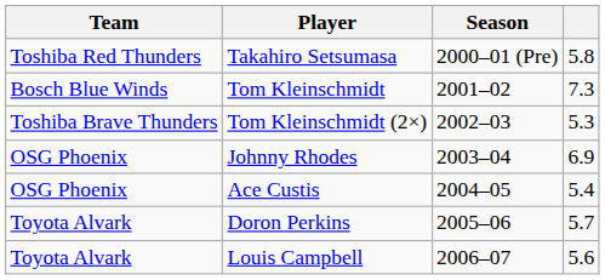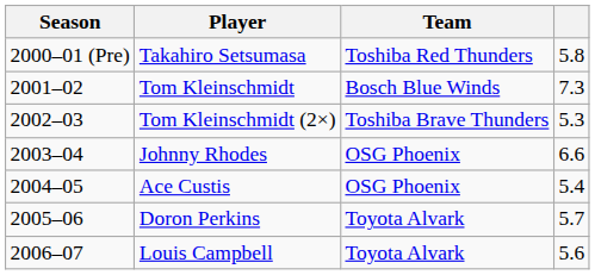 <table class="wikitable sortable">
 <tr>
+<th>Season</th>
+<th>Player</th>
 <th>Team</th>
-<th>Player</th>
-<th>Season</th>
 <th></th>
 </tr>
 <tr>
+<td>2000–01 (Pre)</td>
+<td> <a href='#'>Takahiro Setsumasa</a></td>
 <td><a href='#'>Toshiba Red Thunders</a></td>
-<td> <a href='#'>Takahiro Setsumasa</a></td>
-<td>2000–01 (Pre)</td>
 <td>5.8</td>
 </tr>
 <tr>
+<td>2001–02</td>
+<td> <a href='#'>Tom Kleinschmidt</a></td>
 <td><a href='#'>Bosch Blue Winds</a></td>
-<td> <a href='#'>Tom Kleinschmidt</a></td>
-<td>2001–02</td>
 <td>7.3</td>
 </tr>
 <tr>
+<td>2002–03</td>
+<td> <a href='#'>Tom Kleinschmidt</a> (2×)</td>
 <td><a href='#'>Toshiba Brave Thunders</a></td>
-<td> <a href='#'>Tom Kleinschmidt</a> (2×)</td>
-<td>2002–03</td>
 <td>5.3</td>
 </tr>
 <tr>
+<td>2003–04</td>
+<td> <a href='#'>Johnny Rhodes</a></td>
 <td><a href='#'>OSG Phoenix</a></td>
-<td> <a href='#'>Johnny Rhodes</a></td>
-<td>2003–04</td>
-<td>6.9</td>
+<td>6.6</td>
 </tr>
 <tr>
+<td>2004–05</td>
+<td> <a href='#'>Ace Custis</a></td>
 <td><a href='#'>OSG Phoenix</a></td>
-<td> <a href='#'>Ace Custis</a></td>
-<td>2004–05</td>
 <td>5.4</td>
 </tr>
 <tr>
+<td>2005–06</td>
+<td> <a href='#'>Doron Perkins</a></td>
 <td><a href='#'>Toyota Alvark</a></td>
-<td> <a href='#'>Doron Perkins</a></td>
-<td>2005–06</td>
 <td>5.7</td>
 </tr>
 <tr>
+<td>2006–07</td>
+<td> <a href='#'>Louis Campbell</a></td>
 <td><a href='#'>Toyota Alvark</a></td>
-<td> <a href='#'>Louis Campbell</a></td>
-<td>2006–07</td>
 <td>5.6</td>
 </tr>
 </table>
